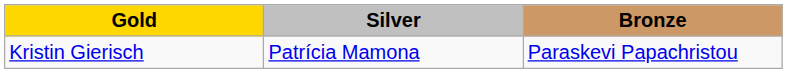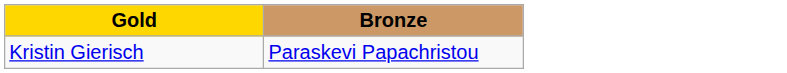 <table class="wikitable" style="text-align:left">
 <tr align="center">
 <td width=200 bgcolor=gold><strong>Gold</strong></td>
-<td width=200 bgcolor=silver><strong>Silver</strong></td>
 <td width=200 bgcolor=CC9966><strong>Bronze</strong></td>
 </tr>
 <tr>
 <td><a href='#'>Kristin Gierisch</a><br><em></em></td>
-<td><a href='#'>Patrícia Mamona</a><br><em></em></td>
 <td><a href='#'>Paraskevi Papachristou</a><br><em></em></td>
 </tr>
 </table>
